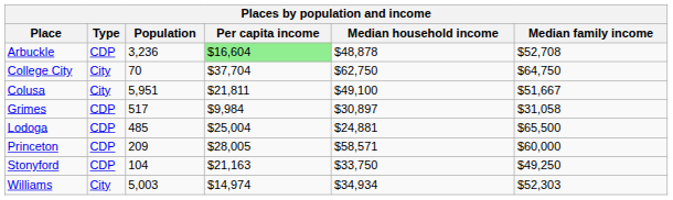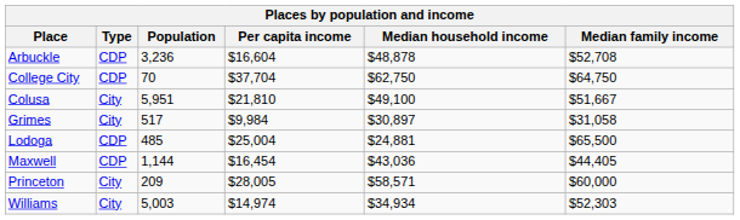 <table class="wikitable sortable mw-collapsible collapsible collapsed" style="width: 100%;">
 <tr>
 <th colspan="6">Places by population and income</th>
 </tr>
 <tr>
 <th>Place</th>
 <th>Type</th>
 <th>Population</th>
 <th data-sort-type="currency">Per capita income</th>
 <th data-sort-type="currency">Median household income</th>
 <th data-sort-type="currency">Median family income</th>
 </tr>
 <tr>
 <td><a href='#'>Arbuckle</a></td>
 <td><a href='#'>CDP</a></td>
 <td>3,236</td>
-<td style="background: lightgreen;">$16,604</td>
+<td>$16,604</td>
 <td>$48,878</td>
 <td>$52,708</td>
 </tr>
 <tr>
 <td><a href='#'>College City</a></td>
-<td><a href='#'>City</a></td>
+<td><a href='#'>CDP</a></td>
 <td>70</td>
 <td>$37,704</td>
 <td>$62,750</td>
 <td>$64,750</td>
 </tr>
 <tr>
 <td><a href='#'>Colusa</a></td>
 <td><a href='#'>City</a></td>
 <td>5,951</td>
-<td>$21,811</td>
+<td>$21,810</td>
 <td>$49,100</td>
 <td>$51,667</td>
 </tr>
 <tr>
 <td><a href='#'>Grimes</a></td>
-<td><a href='#'>CDP</a></td>
+<td><a href='#'>City</a></td>
 <td>517</td>
 <td>$9,984</td>
 <td>$30,897</td>
 <td>$31,058</td>
 </tr>
 <tr>
 <td><a href='#'>Lodoga</a></td>
 <td><a href='#'>CDP</a></td>
 <td>485</td>
 <td>$25,004</td>
 <td>$24,881</td>
 <td>$65,500</td>
 </tr>
 <tr>
+<td><a href='#'>Maxwell</a></td>
+<td><a href='#'>CDP</a></td>
+<td>1,144</td>
+<td>$16,454</td>
+<td>$43,036</td>
+<td>$44,405</td>
+</tr>
+<tr>
 <td><a href='#'>Princeton</a></td>
-<td><a href='#'>CDP</a></td>
+<td><a href='#'>City</a></td>
 <td>209</td>
 <td>$28,005</td>
 <td>$58,571</td>
 <td>$60,000</td>
-</tr>
-<tr>
-<td><a href='#'>Stonyford</a></td>
-<td><a href='#'>CDP</a></td>
-<td>104</td>
-<td>$21,163</td>
-<td>$33,750</td>
-<td>$49,250</td>
 </tr>
 <tr>
 <td><a href='#'>Williams</a></td>
 <td><a href='#'>City</a></td>
 <td>5,003</td>
 <td>$14,974</td>
 <td>$34,934</td>
 <td>$52,303</td>
 </tr>
 </table>
